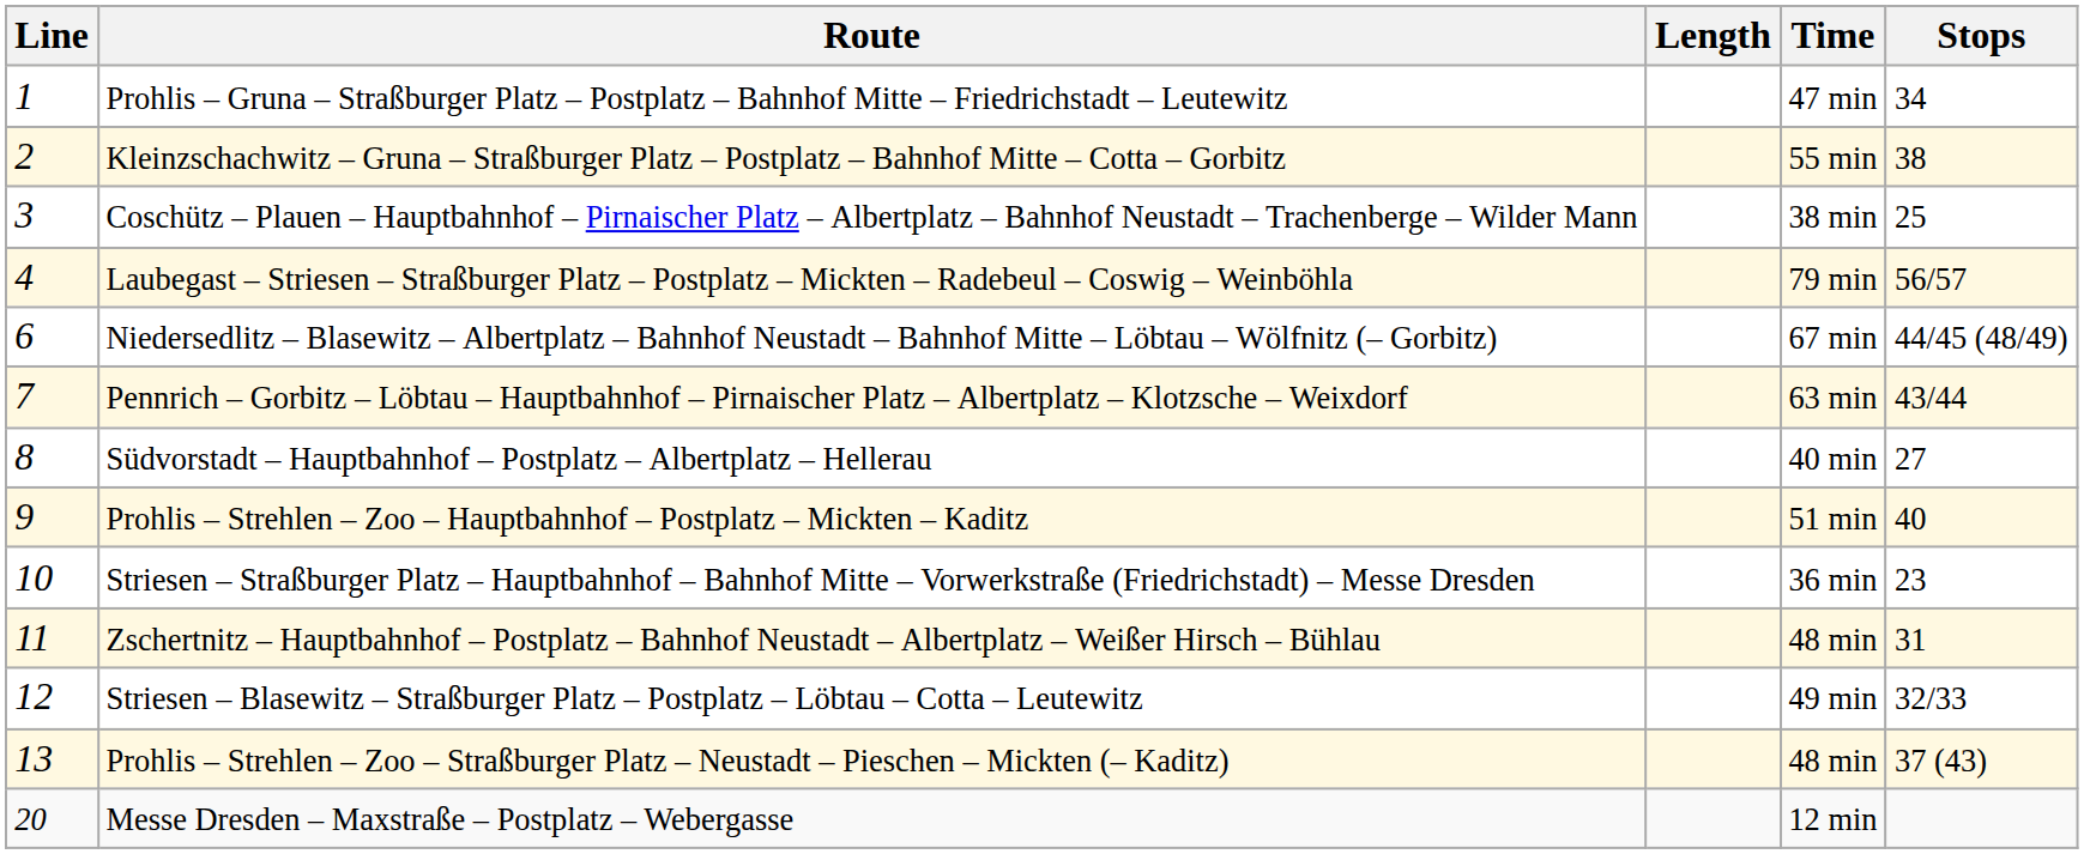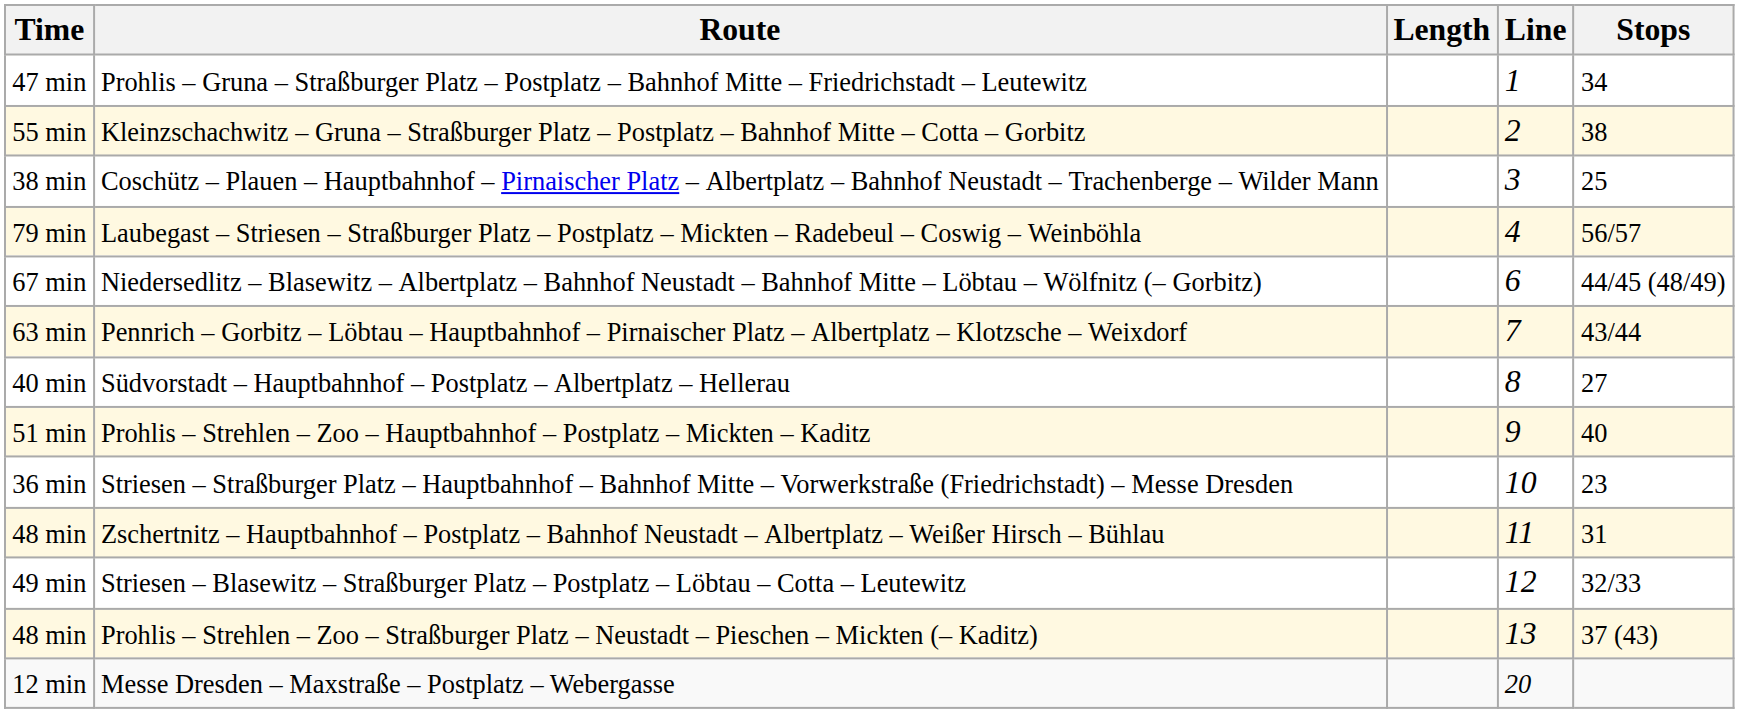 <table class="wikitable" bgcolor="#DDDDFF">
 <tr bgcolor="#FFF9E1">
-<th>Line</th>
+<th>Time</th>
 <th>Route</th>
 <th>Length</th>
-<th>Time</th>
+<th>Line</th>
 <th>Stops</th>
 </tr>
 <tr bgcolor="#FFFFFF">
-<td><em>1</em></td>
+<td><small>47 min</small></td>
 <td><small>Prohlis – Gruna – Straßburger Platz – Postplatz – Bahnhof Mitte – Friedrichstadt – Leutewitz</small></td>
 <td><small></small></td>
-<td><small>47 min</small></td>
+<td><em>1</em></td>
 <td><small>34</small></td>
 </tr>
 <tr bgcolor="#FFF9E1">
-<td><em>2</em></td>
+<td><small>55 min</small></td>
 <td><small>Kleinzschachwitz – Gruna – Straßburger Platz – Postplatz – Bahnhof Mitte – Cotta – Gorbitz</small></td>
 <td><small></small></td>
-<td><small>55 min</small></td>
+<td><em>2</em></td>
 <td><small>38</small></td>
 </tr>
 <tr bgcolor="#FFFFFF">
-<td><em>3</em></td>
+<td><small>38 min</small></td>
 <td><small>Coschütz – Plauen – Hauptbahnhof – <a href='#'>Pirnaischer Platz</a> – Albertplatz – Bahnhof Neustadt – Trachenberge – Wilder Mann</small></td>
 <td><small></small></td>
-<td><small>38 min</small></td>
+<td><em>3</em></td>
 <td><small>25</small></td>
 </tr>
 <tr bgcolor="#FFF9E1">
-<td><em>4</em></td>
+<td><small>79 min</small></td>
 <td><small>Laubegast – Striesen – Straßburger Platz – Postplatz – Mickten – Radebeul – Coswig – Weinböhla</small></td>
 <td><small></small></td>
-<td><small>79 min</small></td>
+<td><em>4</em></td>
 <td><small>56/57</small></td>
 </tr>
 <tr bgcolor="#FFFFFF">
-<td><em>6</em></td>
+<td><small>67 min</small></td>
 <td><small>Niedersedlitz – Blasewitz – Albertplatz – Bahnhof Neustadt – Bahnhof Mitte – Löbtau – Wölfnitz (– Gorbitz) </small></td>
 <td><small></small></td>
-<td><small>67 min</small></td>
+<td><em>6</em></td>
 <td><small>44/45 (48/49)</small></td>
 </tr>
 <tr bgcolor="#FFF9E1">
-<td><em>7</em></td>
+<td><small>63 min</small></td>
 <td><small>Pennrich – Gorbitz – Löbtau – Hauptbahnhof – Pirnaischer Platz – Albertplatz – Klotzsche – Weixdorf</small></td>
 <td><small></small></td>
-<td><small>63 min</small></td>
+<td><em>7</em></td>
 <td><small>43/44</small></td>
 </tr>
 <tr bgcolor="#FFFFFF">
-<td><em>8</em></td>
+<td><small>40 min</small></td>
 <td><small>Südvorstadt – Hauptbahnhof – Postplatz – Albertplatz – Hellerau</small></td>
 <td><small></small></td>
-<td><small>40 min</small></td>
+<td><em>8</em></td>
 <td><small>27</small></td>
 </tr>
 <tr bgcolor="#FFF9E1">
-<td><em>9</em></td>
+<td><small>51 min</small></td>
 <td><small>Prohlis – Strehlen – Zoo – Hauptbahnhof – Postplatz – Mickten – Kaditz</small></td>
 <td><small></small></td>
-<td><small>51 min</small></td>
+<td><em>9</em></td>
 <td><small>40</small></td>
 </tr>
 <tr bgcolor="#FFFFFF">
-<td><em>10</em></td>
+<td><small>36 min</small></td>
 <td><small>Striesen – Straßburger Platz – Hauptbahnhof – Bahnhof Mitte – Vorwerkstraße (Friedrichstadt) – Messe Dresden</small></td>
 <td><small></small></td>
-<td><small>36 min</small></td>
+<td><em>10</em></td>
 <td><small>23</small></td>
 </tr>
 <tr bgcolor="#FFF9E1">
-<td><em>11</em></td>
+<td><small>48 min</small></td>
 <td><small>Zschertnitz – Hauptbahnhof – Postplatz – Bahnhof Neustadt – Albertplatz – Weißer Hirsch – Bühlau</small></td>
 <td><small></small></td>
-<td><small>48 min</small></td>
+<td><em>11</em></td>
 <td><small>31</small></td>
 </tr>
 <tr bgcolor="#FFFFFF">
-<td><em>12</em></td>
+<td><small>49 min</small></td>
 <td><small>Striesen – Blasewitz – Straßburger Platz – Postplatz – Löbtau – Cotta – Leutewitz</small></td>
 <td><small></small></td>
-<td><small>49 min</small></td>
+<td><em>12</em></td>
 <td><small>32/33</small></td>
 </tr>
 <tr bgcolor="#FFF9E1">
-<td><em>13</em></td>
+<td><small>48 min</small></td>
 <td><small>Prohlis – Strehlen – Zoo – Straßburger Platz – Neustadt – Pieschen – Mickten (– Kaditz)</small></td>
 <td><small></small></td>
-<td><small>48 min</small></td>
+<td><em>13</em></td>
 <td><small>37 (43)</small></td>
 </tr>
 <tr>
-<td><em><small>20</small></em></td>
+<td><small>12 min</small></td>
 <td><small>Messe Dresden – Maxstraße – Postplatz – Webergasse</small></td>
 <td></td>
-<td><small>12 min</small></td>
+<td><em><small>20</small></em></td>
 <td></td>
 </tr>
 </table>
